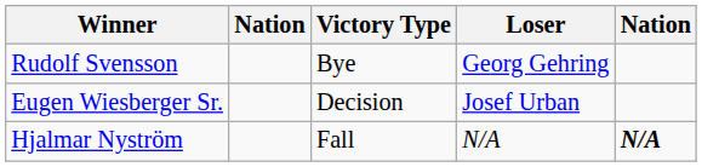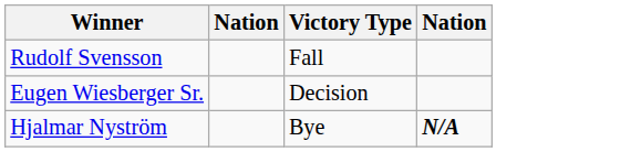 <table class="wikitable sortable" style="text-align:left;">
 <tr>
 <th>Winner</th>
 <th>Nation</th>
 <th>Victory Type</th>
-<th>Loser</th>
 <th>Nation</th>
 </tr>
 <tr>
 <td><a href='#'>Rudolf Svensson</a></td>
 <td></td>
-<td>Bye</td>
-<td><a href='#'>Georg Gehring</a></td>
+<td>Fall</td>
 <td></td>
 </tr>
 <tr>
 <td><a href='#'>Eugen Wiesberger Sr.</a></td>
 <td></td>
 <td>Decision</td>
-<td><a href='#'>Josef Urban</a></td>
 <td></td>
 </tr>
 <tr>
 <td><a href='#'>Hjalmar Nyström</a></td>
 <td></td>
-<td>Fall</td>
-<td><em>N/A</em></td>
+<td>Bye</td>
 <td><strong><em>N/A</em></strong></td>
 </tr>
 </table>
